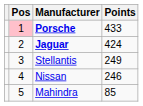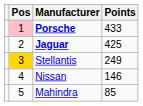 <table class="wikitable" style="font-size: 85%;">
 <tr>
 <th></th>
 <th>Pos</th>
 <th>Manufacturer</th>
 <th>Points</th>
 </tr>
 <tr>
 <td align="left"></td>
 <td align="center" style="background: pink;">1</td>
 <td> <strong><a href='#'>Porsche</a></strong></td>
 <td align="left">433</td>
 </tr>
 <tr>
 <td align="left"></td>
 <td align="center">2</td>
 <td> <strong><a href='#'>Jaguar</a></strong></td>
-<td align="left">424</td>
+<td align="left">425</td>
 </tr>
 <tr>
 <td align="left"></td>
-<td align="center">3</td>
+<td align="center" style="background: gold;">3</td>
 <td> <a href='#'>Stellantis</a></td>
 <td align="left">249</td>
 </tr>
 <tr>
 <td align="left"></td>
 <td align="center">4</td>
 <td> <a href='#'>Nissan</a></td>
-<td align="left">246</td>
+<td align="left">146</td>
 </tr>
 <tr>
 <td align="left"></td>
 <td align="center">5</td>
 <td> <a href='#'>Mahindra</a></td>
 <td align="left">85</td>
 </tr>
 </table>
